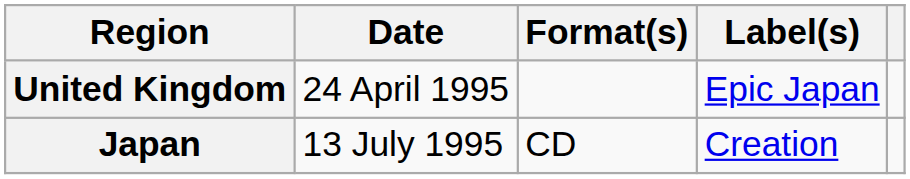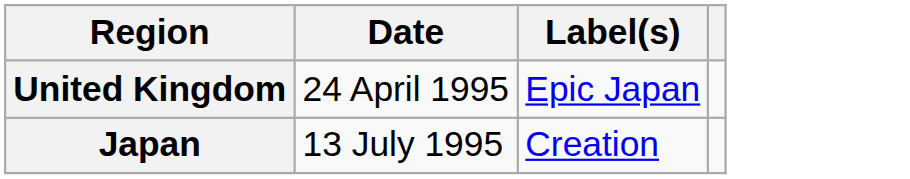 <table class="wikitable plainrowheaders">
 <tr>
 <th scope="col">Region</th>
 <th scope="col">Date</th>
-<th scope="col">Format(s)</th>
 <th scope="col">Label(s)</th>
 <th scope="col"></th>
 </tr>
 <tr>
 <th scope="row">United Kingdom</th>
 <td>24 April 1995</td>
-<td></td>
 <td><a href='#'>Epic Japan</a></td>
 <td></td>
 </tr>
 <tr>
 <th scope="row">Japan</th>
 <td>13 July 1995</td>
-<td>CD</td>
 <td><a href='#'>Creation</a></td>
 <td></td>
 </tr>
 </table>
